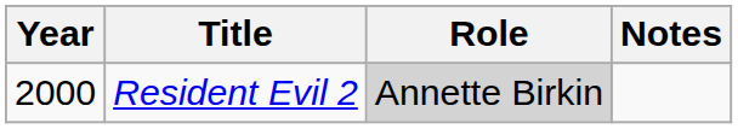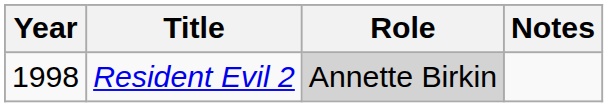 <table class="wikitable sortable">
 <tr>
 <th>Year</th>
 <th>Title</th>
 <th>Role</th>
 <th class="unsortable">Notes</th>
 </tr>
 <tr>
-<td>2000</td>
+<td>1998</td>
 <td><em><a href='#'>Resident Evil 2</a></em></td>
 <td style="background: lightgrey;">Annette Birkin</td>
 <td></td>
 </tr>
 </table>
